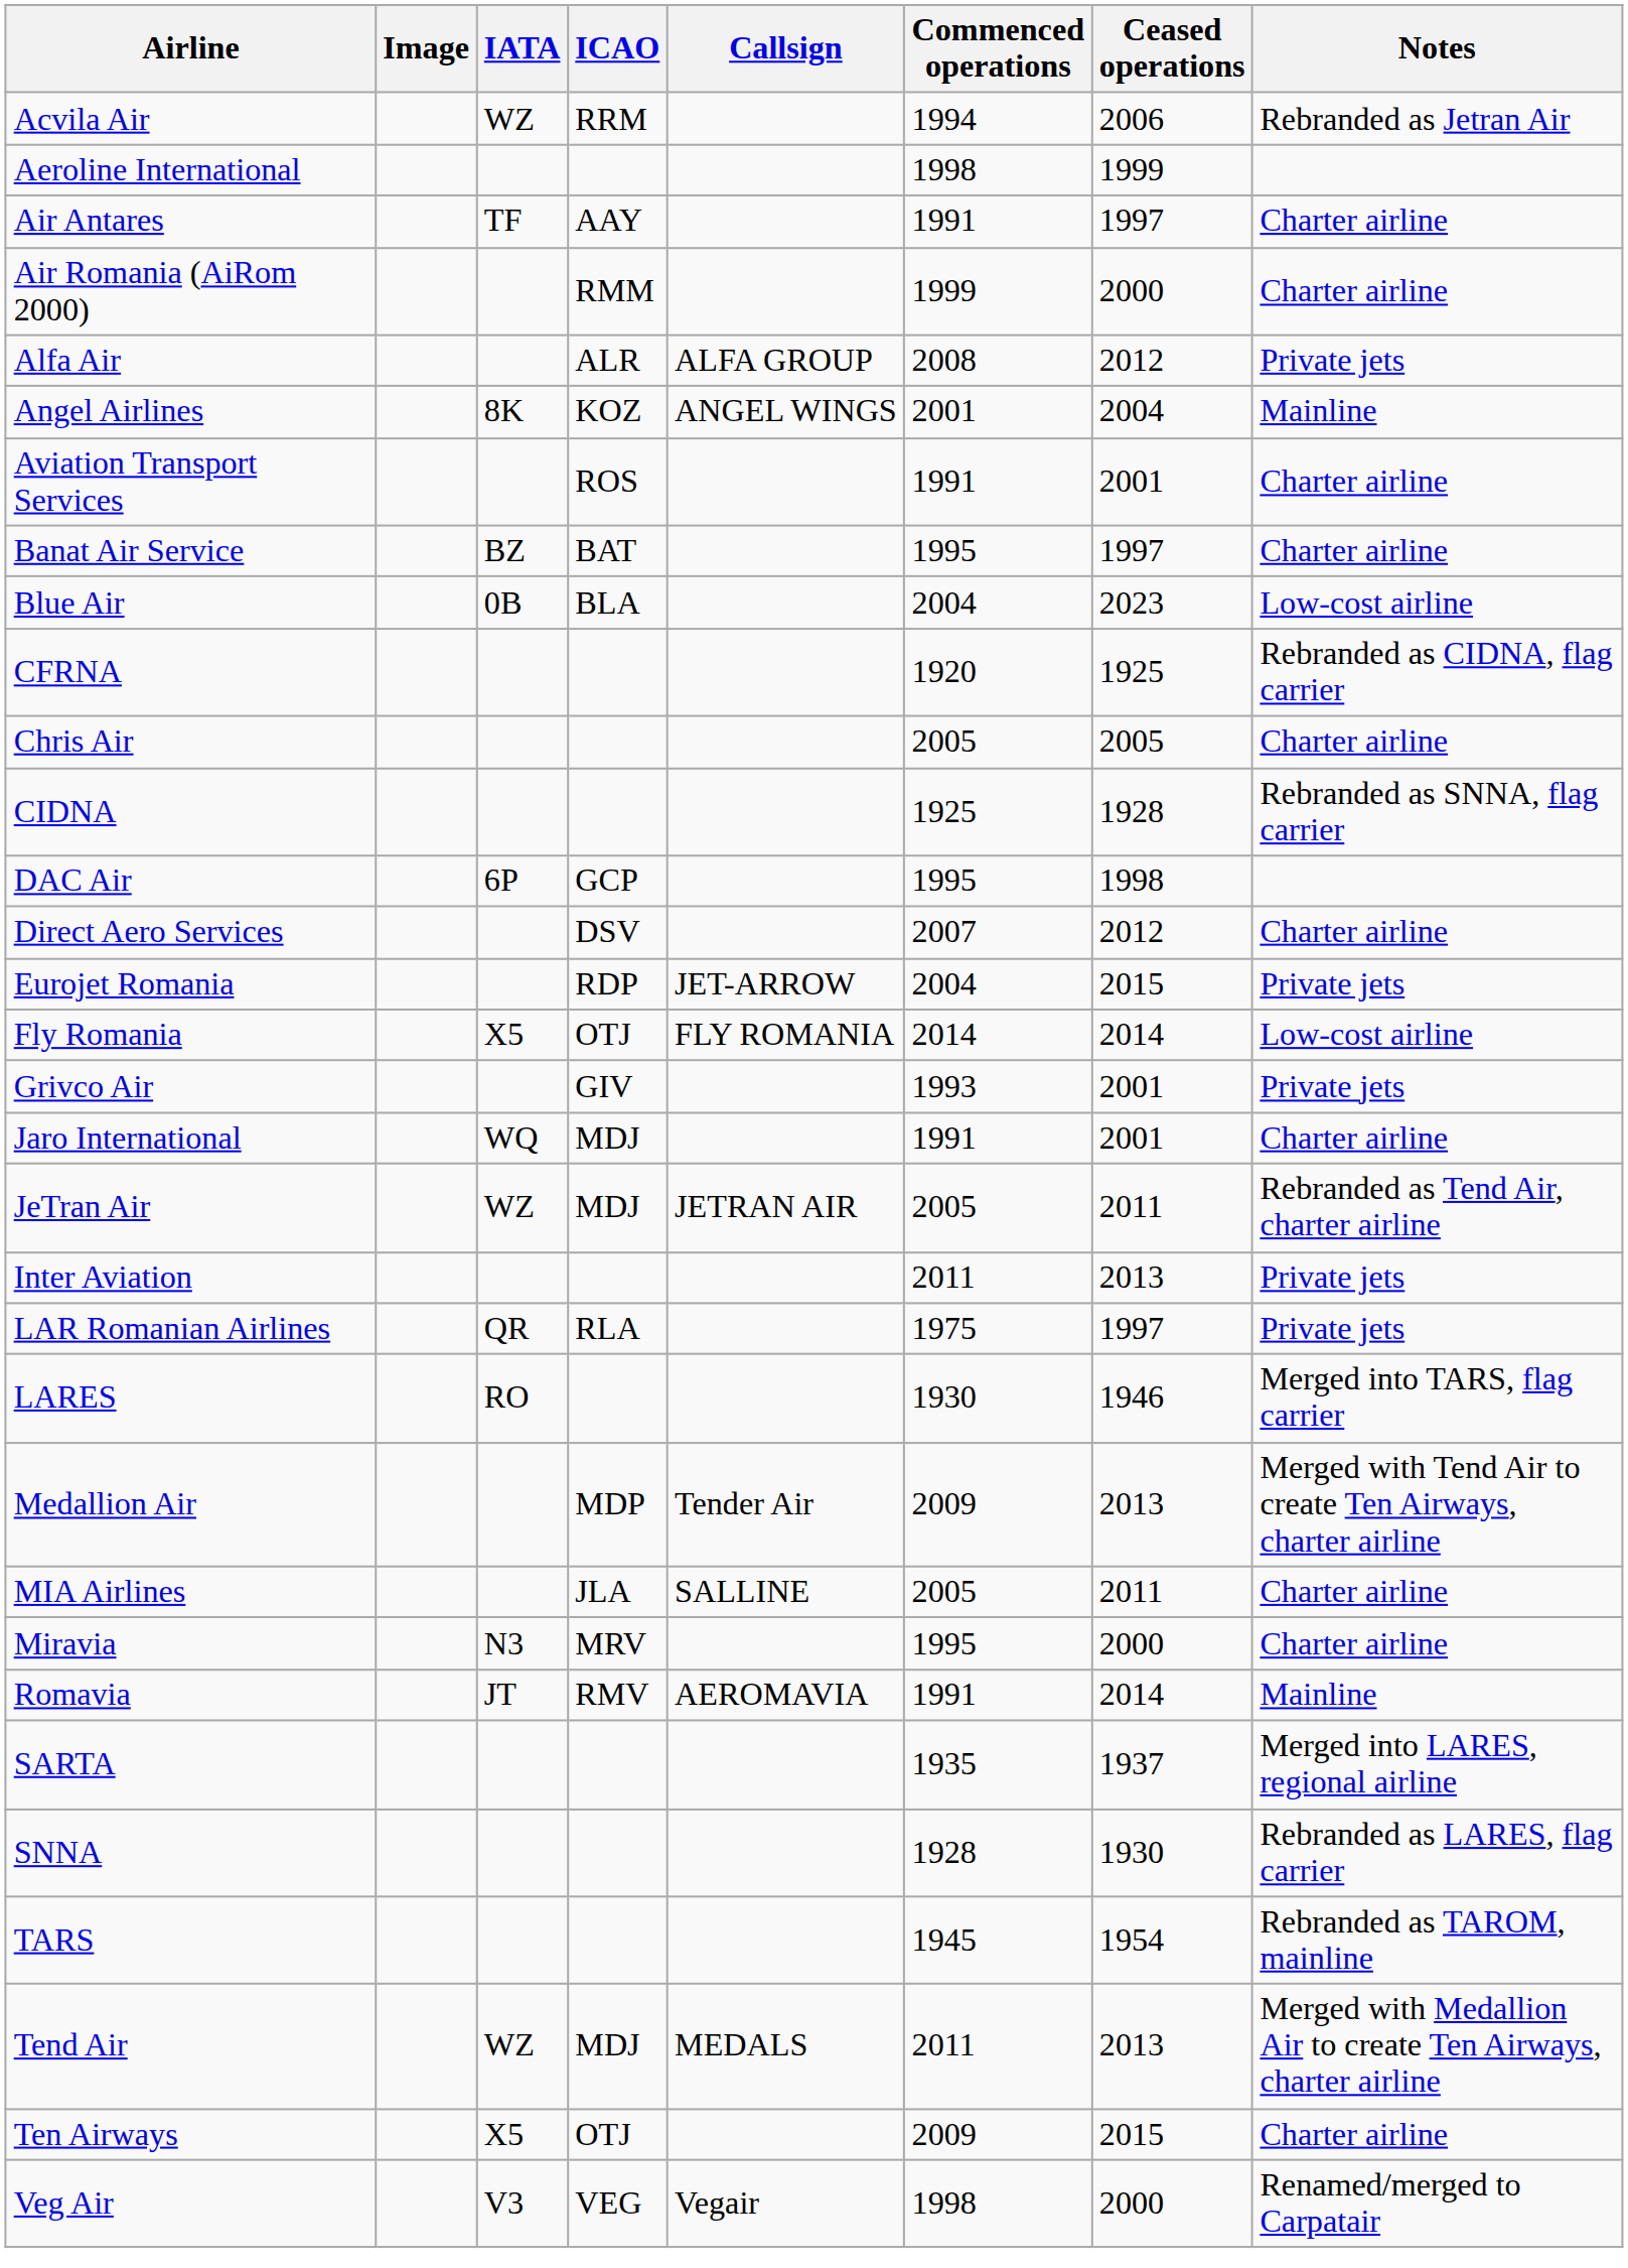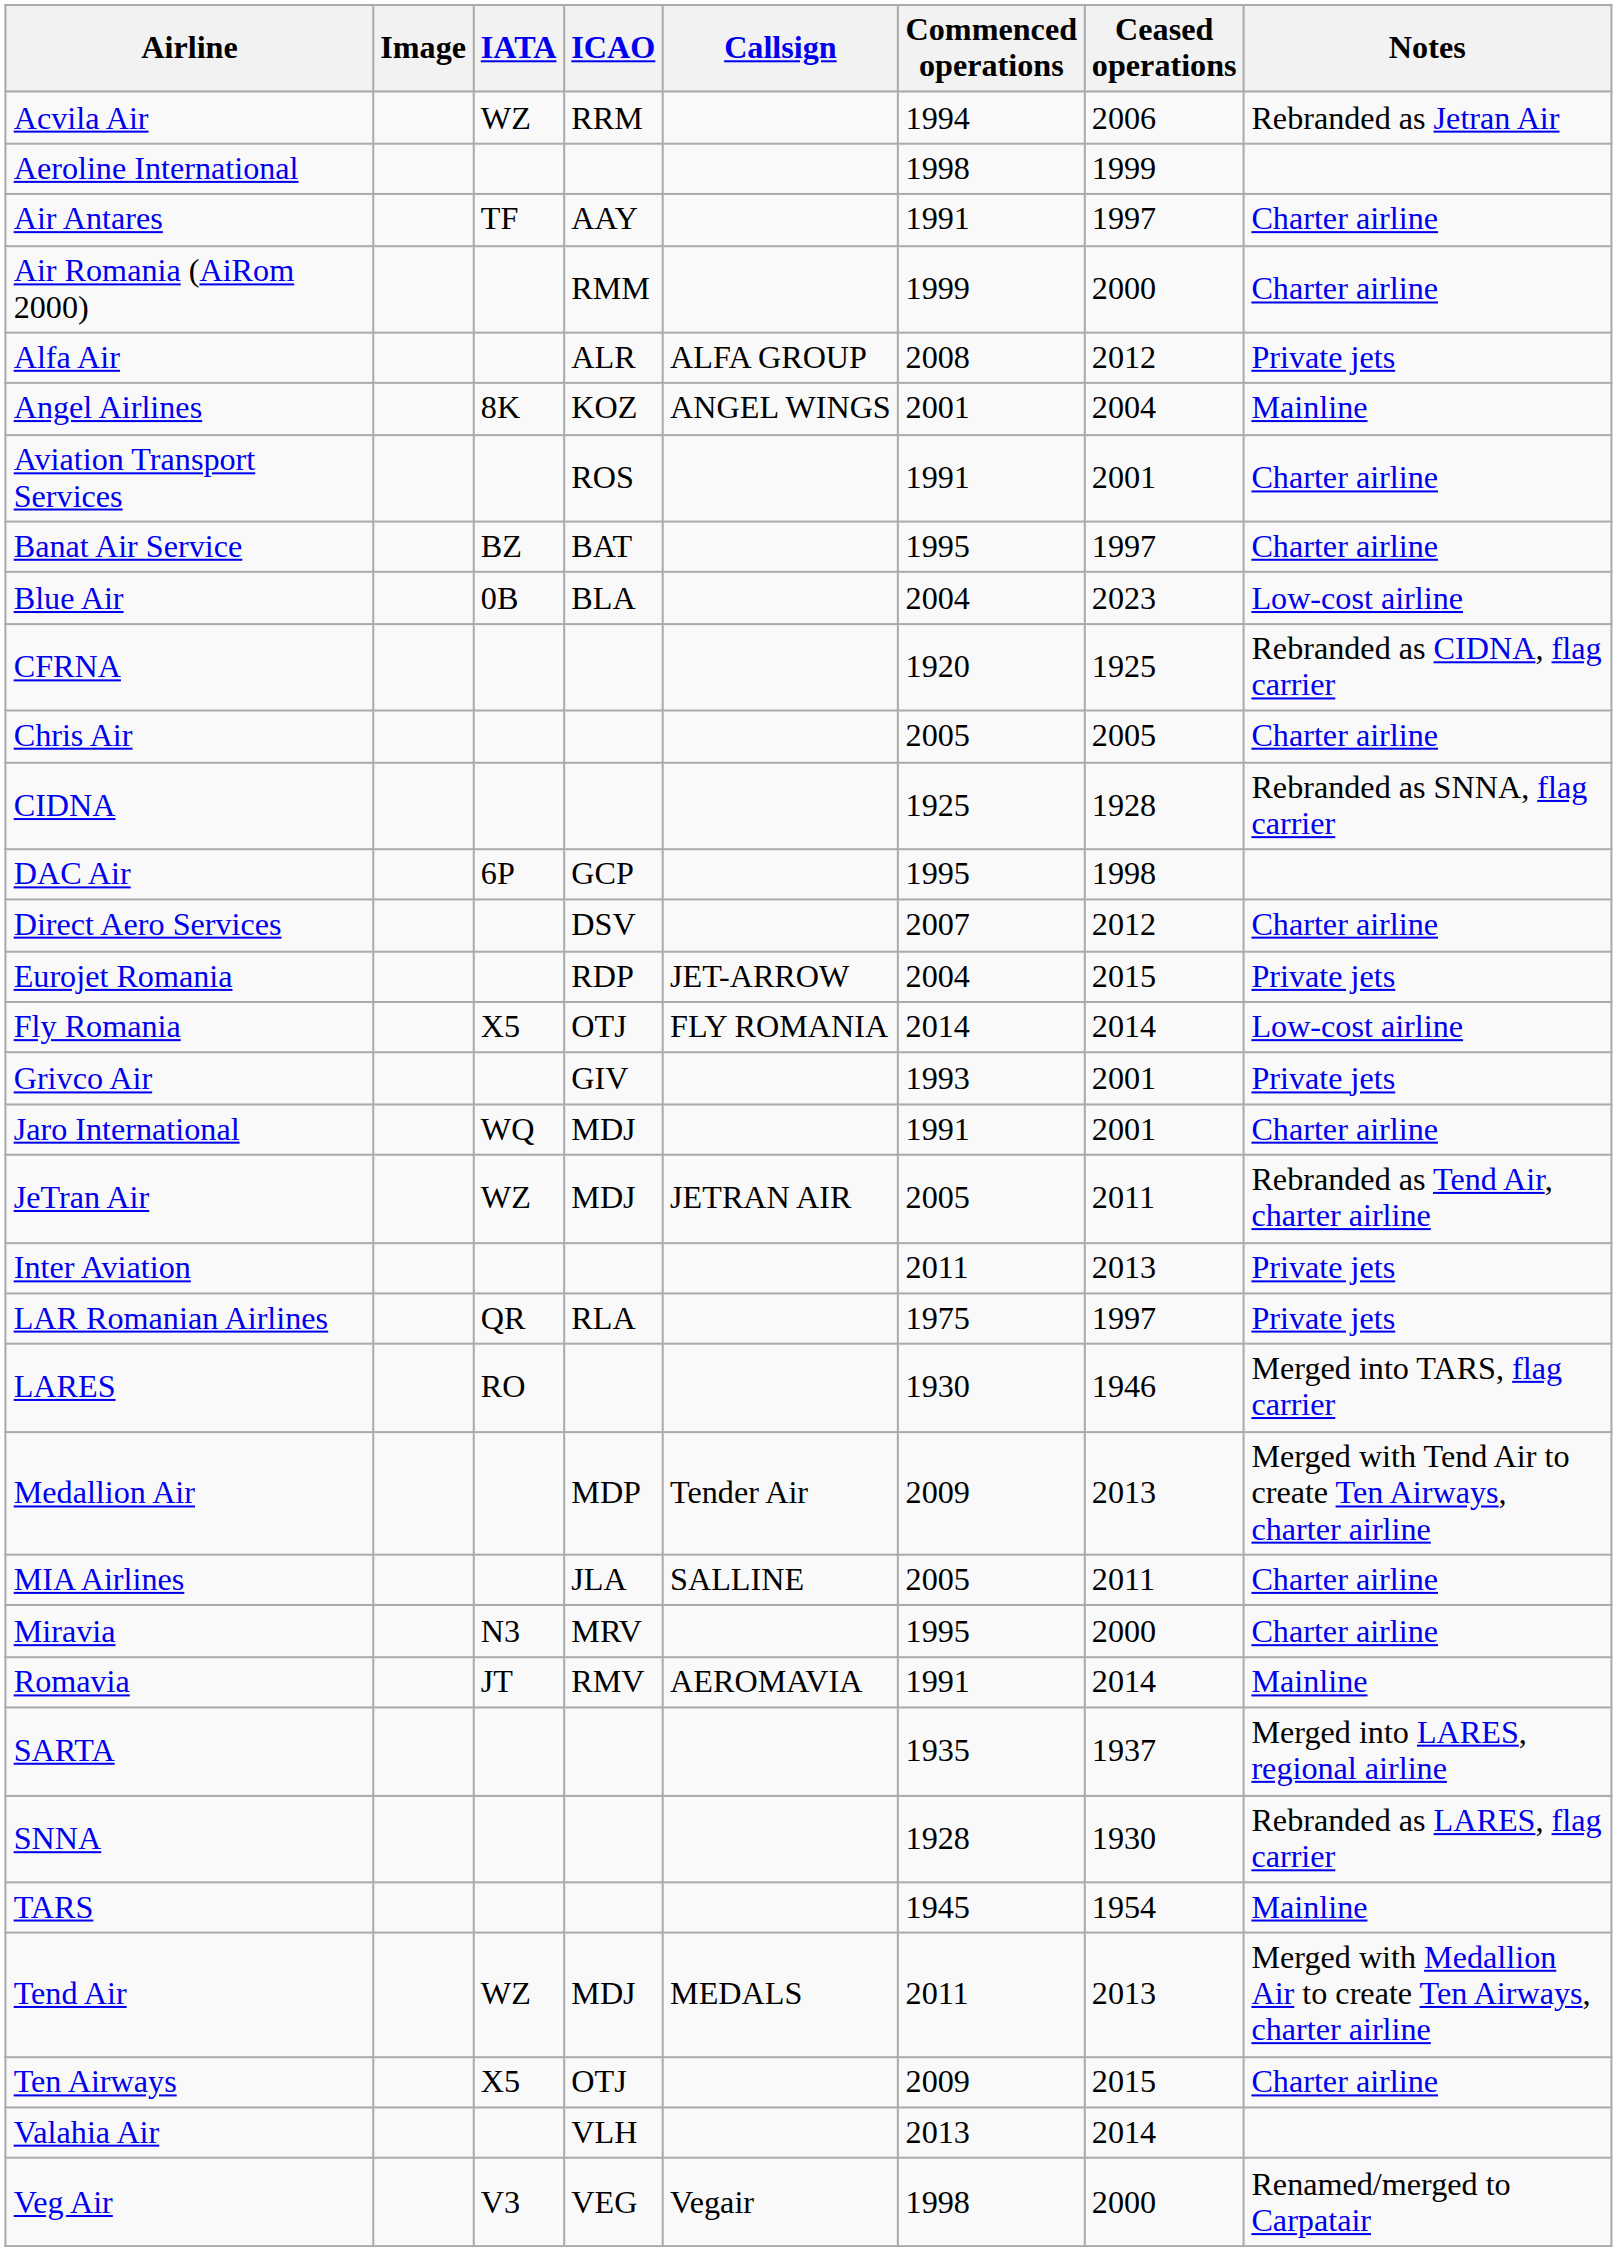 <table class="wikitable sortable" style="border-collapse:collapse; margin:auto;" border="1" cellpadding="3">
 <tr valign="middle">
 <th style="width:175px;">Airline</th>
 <th>Image</th>
 <th><a href='#'>IATA</a></th>
 <th><a href='#'>ICAO</a></th>
 <th><a href='#'>Callsign</a></th>
 <th>Commenced<br>operations</th>
 <th>Ceased<br>operations</th>
 <th style="width:175px;">Notes</th>
 </tr>
 <tr>
 <td><a href='#'>Acvila Air</a></td>
 <td></td>
 <td>WZ</td>
 <td>RRM</td>
 <td></td>
 <td>1994</td>
 <td>2006</td>
 <td>Rebranded as <a href='#'>Jetran Air</a></td>
 </tr>
 <tr>
 <td><a href='#'>Aeroline International</a></td>
 <td></td>
 <td></td>
 <td></td>
 <td></td>
 <td>1998</td>
 <td>1999</td>
 <td></td>
 </tr>
 <tr>
 <td><a href='#'>Air Antares</a></td>
 <td></td>
 <td>TF</td>
 <td>AAY</td>
 <td></td>
 <td>1991</td>
 <td>1997</td>
 <td><a href='#'>Charter airline</a></td>
 </tr>
 <tr>
 <td><a href='#'>Air Romania</a> (<a href='#'>AiRom</a> 2000)</td>
 <td></td>
 <td></td>
 <td>RMM</td>
 <td></td>
 <td>1999</td>
 <td>2000</td>
 <td><a href='#'>Charter airline</a></td>
 </tr>
 <tr>
 <td><a href='#'>Alfa Air</a></td>
 <td></td>
 <td></td>
 <td>ALR</td>
 <td>ALFA GROUP</td>
 <td>2008</td>
 <td>2012</td>
 <td><a href='#'>Private jets</a></td>
 </tr>
 <tr>
 <td><a href='#'>Angel Airlines</a></td>
 <td></td>
 <td>8K</td>
 <td>KOZ</td>
 <td>ANGEL WINGS</td>
 <td>2001</td>
 <td>2004</td>
 <td><a href='#'>Mainline</a></td>
 </tr>
 <tr>
 <td><a href='#'>Aviation Transport Services</a></td>
 <td></td>
 <td></td>
 <td>ROS</td>
 <td></td>
 <td>1991</td>
 <td>2001</td>
 <td><a href='#'>Charter airline</a></td>
 </tr>
 <tr>
 <td><a href='#'>Banat Air Service</a></td>
 <td></td>
 <td>BZ</td>
 <td>BAT</td>
 <td></td>
 <td>1995</td>
 <td>1997</td>
 <td><a href='#'>Charter airline</a></td>
 </tr>
 <tr>
 <td><a href='#'>Blue Air</a></td>
 <td></td>
 <td>0B</td>
 <td>BLA</td>
 <td></td>
 <td>2004</td>
 <td>2023</td>
 <td><a href='#'>Low-cost airline</a></td>
 </tr>
 <tr>
 <td><a href='#'>CFRNA</a></td>
 <td></td>
 <td></td>
 <td></td>
 <td></td>
 <td>1920</td>
 <td>1925</td>
 <td>Rebranded as <a href='#'>CIDNA</a>, <a href='#'>flag carrier</a></td>
 </tr>
 <tr>
 <td><a href='#'>Chris Air</a></td>
 <td></td>
 <td></td>
 <td></td>
 <td></td>
 <td>2005</td>
 <td>2005</td>
 <td><a href='#'>Charter airline</a></td>
 </tr>
 <tr>
 <td><a href='#'>CIDNA</a></td>
 <td></td>
 <td></td>
 <td></td>
 <td></td>
 <td>1925</td>
 <td>1928</td>
 <td>Rebranded as SNNA, <a href='#'>flag carrier</a></td>
 </tr>
 <tr>
 <td><a href='#'>DAC Air</a></td>
 <td></td>
 <td>6P</td>
 <td>GCP</td>
 <td></td>
 <td>1995</td>
 <td>1998</td>
 <td></td>
 </tr>
 <tr>
 <td><a href='#'>Direct Aero Services</a></td>
 <td></td>
 <td></td>
 <td>DSV</td>
 <td></td>
 <td>2007</td>
 <td>2012</td>
 <td><a href='#'>Charter airline</a></td>
 </tr>
 <tr>
 <td><a href='#'>Eurojet Romania</a></td>
 <td></td>
 <td></td>
 <td>RDP</td>
 <td>JET-ARROW</td>
 <td>2004</td>
 <td>2015</td>
 <td><a href='#'>Private jets</a></td>
 </tr>
 <tr>
 <td><a href='#'>Fly Romania</a></td>
 <td></td>
 <td>X5</td>
 <td>OTJ</td>
 <td>FLY ROMANIA</td>
 <td>2014</td>
 <td>2014</td>
 <td><a href='#'>Low-cost airline</a></td>
 </tr>
 <tr>
 <td><a href='#'>Grivco Air</a></td>
 <td></td>
 <td></td>
 <td>GIV</td>
 <td></td>
 <td>1993</td>
 <td>2001</td>
 <td><a href='#'>Private jets</a></td>
 </tr>
 <tr>
 <td><a href='#'>Jaro International</a></td>
 <td></td>
 <td>WQ</td>
 <td>MDJ</td>
 <td></td>
 <td>1991</td>
 <td>2001</td>
 <td><a href='#'>Charter airline</a></td>
 </tr>
 <tr>
 <td><a href='#'>JeTran Air</a></td>
 <td></td>
 <td>WZ</td>
 <td>MDJ</td>
 <td>JETRAN AIR</td>
 <td>2005</td>
 <td>2011</td>
 <td>Rebranded as <a href='#'>Tend Air</a>, <a href='#'>charter airline</a></td>
 </tr>
 <tr>
 <td><a href='#'>Inter Aviation</a></td>
 <td></td>
 <td></td>
 <td></td>
 <td></td>
 <td>2011</td>
 <td>2013</td>
 <td><a href='#'>Private jets</a></td>
 </tr>
 <tr>
 <td><a href='#'>LAR Romanian Airlines</a></td>
 <td></td>
 <td>QR</td>
 <td>RLA</td>
 <td></td>
 <td>1975</td>
 <td>1997</td>
 <td><a href='#'>Private jets</a></td>
 </tr>
 <tr>
 <td><a href='#'>LARES</a></td>
 <td></td>
 <td>RO</td>
 <td></td>
 <td></td>
 <td>1930</td>
 <td>1946</td>
 <td>Merged into TARS, <a href='#'>flag carrier</a></td>
 </tr>
 <tr>
 <td><a href='#'>Medallion Air</a></td>
 <td></td>
 <td></td>
 <td>MDP</td>
 <td>Tender Air</td>
 <td>2009</td>
 <td>2013</td>
 <td>Merged with Tend Air to create <a href='#'>Ten Airways</a>, <a href='#'>charter airline</a></td>
 </tr>
 <tr>
 <td><a href='#'>MIA Airlines</a></td>
 <td></td>
 <td></td>
 <td>JLA</td>
 <td>SALLINE</td>
 <td>2005</td>
 <td>2011</td>
 <td><a href='#'>Charter airline</a></td>
 </tr>
 <tr>
 <td><a href='#'>Miravia</a></td>
 <td></td>
 <td>N3</td>
 <td>MRV</td>
 <td></td>
 <td>1995</td>
 <td>2000</td>
 <td><a href='#'>Charter airline</a></td>
 </tr>
 <tr>
 <td><a href='#'>Romavia</a></td>
 <td></td>
 <td>JT</td>
 <td>RMV</td>
 <td>AEROMAVIA</td>
 <td>1991</td>
 <td>2014</td>
 <td><a href='#'>Mainline</a></td>
 </tr>
 <tr>
 <td><a href='#'>SARTA</a></td>
 <td></td>
 <td></td>
 <td></td>
 <td></td>
 <td>1935</td>
 <td>1937</td>
 <td>Merged into <a href='#'>LARES</a>, <a href='#'>regional airline</a></td>
 </tr>
 <tr>
 <td><a href='#'>SNNA</a></td>
 <td></td>
 <td></td>
 <td></td>
 <td></td>
 <td>1928</td>
 <td>1930</td>
 <td>Rebranded as <a href='#'>LARES</a>, <a href='#'>flag carrier</a></td>
 </tr>
 <tr>
 <td><a href='#'>TARS</a></td>
 <td></td>
 <td></td>
 <td></td>
 <td></td>
 <td>1945</td>
 <td>1954</td>
-<td>Rebranded as <a href='#'>TAROM</a>, <a href='#'>mainline</a></td>
+<td><a href='#'>Mainline</a></td>
 </tr>
 <tr>
 <td><a href='#'>Tend Air</a></td>
 <td></td>
 <td>WZ</td>
 <td>MDJ</td>
 <td>MEDALS</td>
 <td>2011</td>
 <td>2013</td>
 <td>Merged with <a href='#'>Medallion Air</a> to create <a href='#'>Ten Airways</a>, <a href='#'>charter airline</a></td>
 </tr>
 <tr>
 <td><a href='#'>Ten Airways</a></td>
 <td></td>
 <td>X5</td>
 <td>OTJ</td>
 <td></td>
 <td>2009</td>
 <td>2015</td>
 <td><a href='#'>Charter airline</a></td>
 </tr>
 <tr>
+<td><a href='#'>Valahia Air</a></td>
+<td></td>
+<td></td>
+<td>VLH</td>
+<td></td>
+<td>2013</td>
+<td>2014</td>
+<td></td>
+</tr>
+<tr>
 <td><a href='#'>Veg Air</a></td>
 <td></td>
 <td>V3</td>
 <td>VEG</td>
 <td>Vegair</td>
 <td>1998</td>
 <td>2000</td>
 <td>Renamed/merged to <a href='#'>Carpatair</a></td>
 </tr>
 </table>
